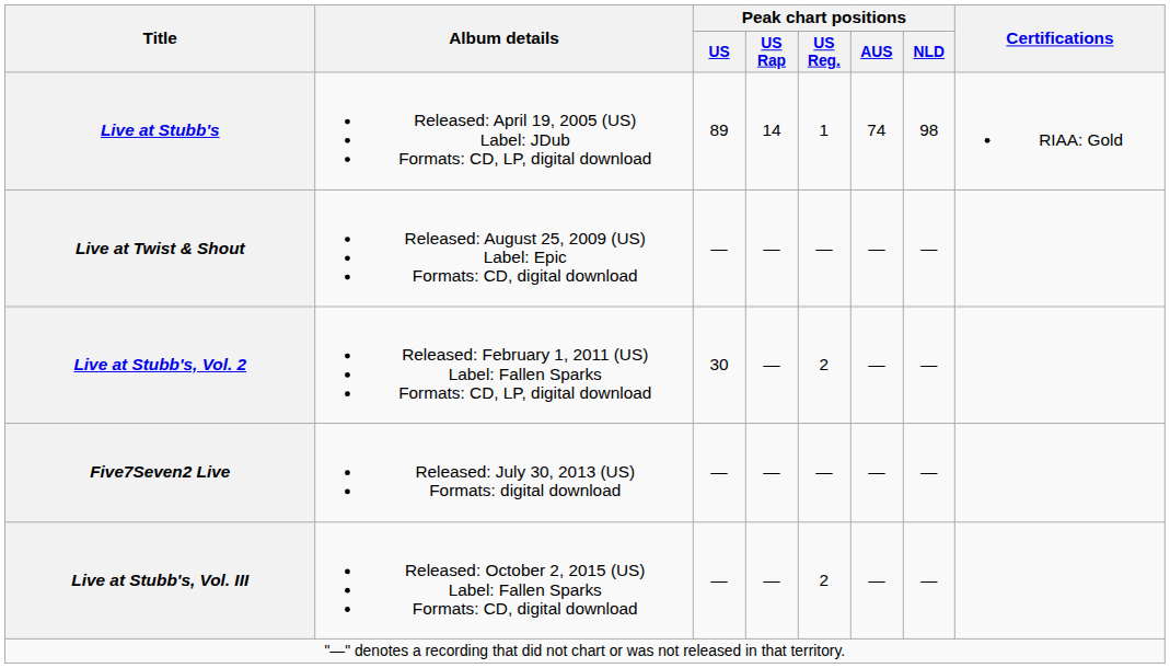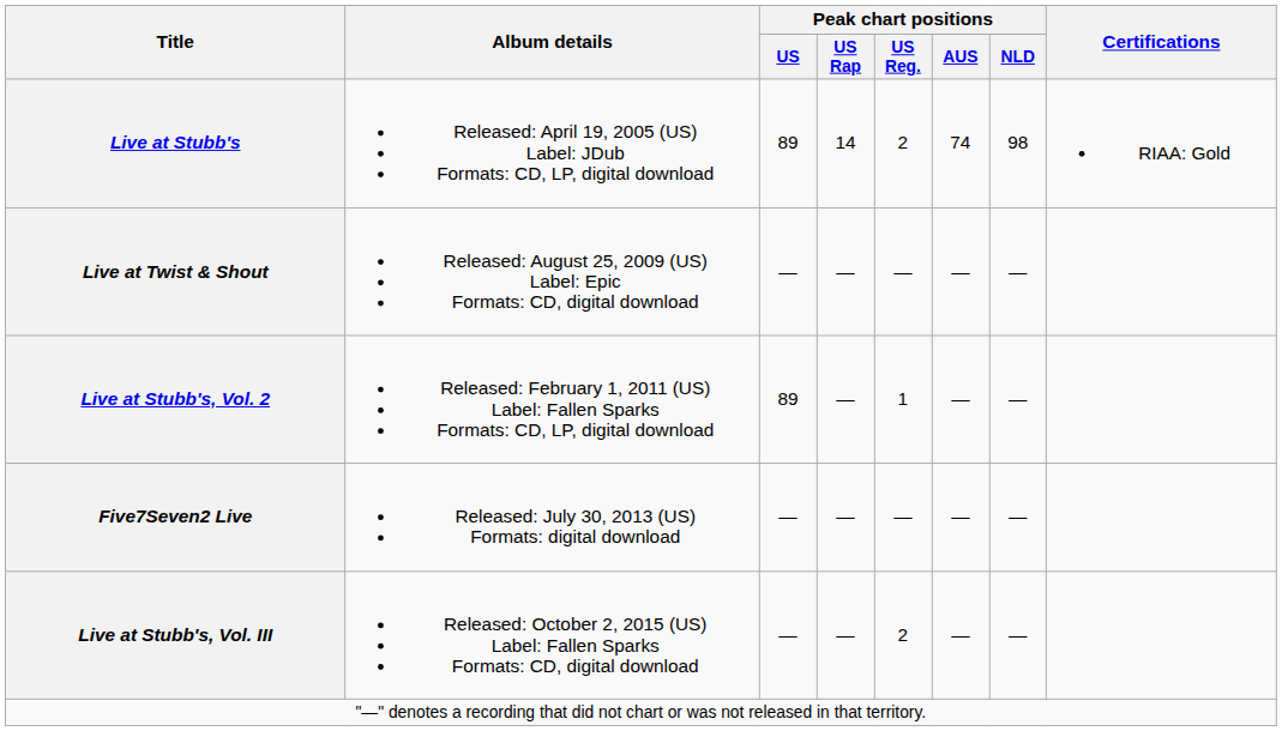 <table class="wikitable plainrowheaders" style="text-align:center;">
 <tr>
 <th scope="col" rowspan="2" style="width:18em;">Title</th>
 <th scope="col" rowspan="2" style="width:22em;">Album details</th>
 <th scope="col" colspan="5">Peak chart positions</th>
 <th scope="col" rowspan="2" style="width:12em;"><a href='#'>Certifications</a></th>
 </tr>
 <tr>
 <th scope="col" style="width:3em;font-size:90%;"><a href='#'>US</a><br></th>
 <th scope="col" style="width:3em;font-size:90%;"><a href='#'>US<br>Rap</a><br></th>
 <th scope="col" style="width:3em;font-size:90%;"><a href='#'>US<br>Reg.</a><br></th>
 <th scope="col" style="width:3em;font-size:90%;"><a href='#'>AUS</a><br></th>
 <th scope="col" style="width:3em;font-size:90%;"><a href='#'>NLD</a><br></th>
 </tr>
 <tr>
 <th scope="row"><em><a href='#'>Live at Stubb's</a></em></th>
 <td><br><ul><li>Released: April 19, 2005 <span>(US)</span></li><li>Label: JDub</li><li>Formats: CD, LP, digital download</li></ul></td>
 <td>89</td>
 <td>14</td>
-<td>1</td>
+<td>2</td>
 <td>74</td>
 <td>98</td>
 <td><br><ul><li>RIAA: Gold</li></ul></td>
 </tr>
 <tr>
 <th scope="row"><em>Live at Twist & Shout</em></th>
 <td><br><ul><li>Released: August 25, 2009 <span>(US)</span></li><li>Label: Epic</li><li>Formats: CD, digital download</li></ul></td>
 <td>—</td>
 <td>—</td>
 <td>—</td>
 <td>—</td>
 <td>—</td>
 <td></td>
 </tr>
 <tr>
 <th scope="row"><em><a href='#'>Live at Stubb's, Vol. 2</a></em></th>
 <td><br><ul><li>Released: February 1, 2011 <span>(US)</span></li><li>Label: Fallen Sparks</li><li>Formats: CD, LP, digital download</li></ul></td>
-<td>30</td>
+<td>89</td>
 <td>—</td>
-<td>2</td>
+<td>1</td>
 <td>—</td>
 <td>—</td>
 <td></td>
 </tr>
 <tr>
 <th scope="row"><em>Five7Seven2 Live</em></th>
 <td><br><ul><li>Released: July 30, 2013 <span>(US)</span></li><li>Formats: digital download</li></ul></td>
 <td>—</td>
 <td>—</td>
 <td>—</td>
 <td>—</td>
 <td>—</td>
 <td></td>
 </tr>
 <tr>
 <th scope="row"><em>Live at Stubb's, Vol. III</em></th>
 <td><br><ul><li>Released: October 2, 2015 <span>(US)</span></li><li>Label: Fallen Sparks</li><li>Formats: CD, digital download</li></ul></td>
 <td>—</td>
 <td>—</td>
 <td>2</td>
 <td>—</td>
 <td>—</td>
 <td></td>
 </tr>
 <tr>
 <td colspan="9" style="font-size:90%">"—" denotes a recording that did not chart or was not released in that territory.</td>
 </tr>
 </table>
